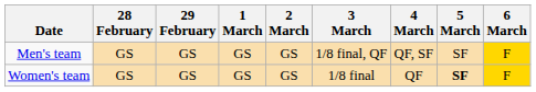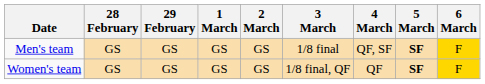 <table class="wikitable" style="text-align: center;">
 <tr valign="bottom">
 <th>Date</th>
 <th>28<br>February</th>
 <th>29<br>February</th>
 <th>1<br>March</th>
 <th>2<br>March</th>
 <th>3<br>March</th>
 <th>4<br>March</th>
 <th>5<br>March</th>
 <th>6<br>March</th>
 </tr>
 <tr>
 <td><a href='#'>Men's team</a></td>
 <td style="background: #FADFAD">GS</td>
 <td style="background: #FADFAD">GS</td>
 <td style="background: #FADFAD">GS</td>
 <td style="background: #FADFAD">GS</td>
-<td style="background: #FADFAD">1/8 final, QF</td>
+<td style="background: #FADFAD">1/8 final</td>
 <td style="background: #FADFAD">QF, SF</td>
-<td style="background: #FADFAD">SF</td>
+<td style="background: #FADFAD"><strong>SF</strong></td>
 <td style="background: #FFD700">F</td>
 </tr>
 <tr>
 <td><a href='#'>Women's team</a></td>
 <td style="background: #FADFAD">GS</td>
 <td style="background: #FADFAD">GS</td>
 <td style="background: #FADFAD">GS</td>
 <td style="background: #FADFAD">GS</td>
-<td style="background: #FADFAD">1/8 final</td>
+<td style="background: #FADFAD">1/8 final, QF</td>
 <td style="background: #FADFAD">QF</td>
 <td style="background: #FADFAD"><strong>SF</strong></td>
 <td style="background: #FFD700">F</td>
 </tr>
 </table>
